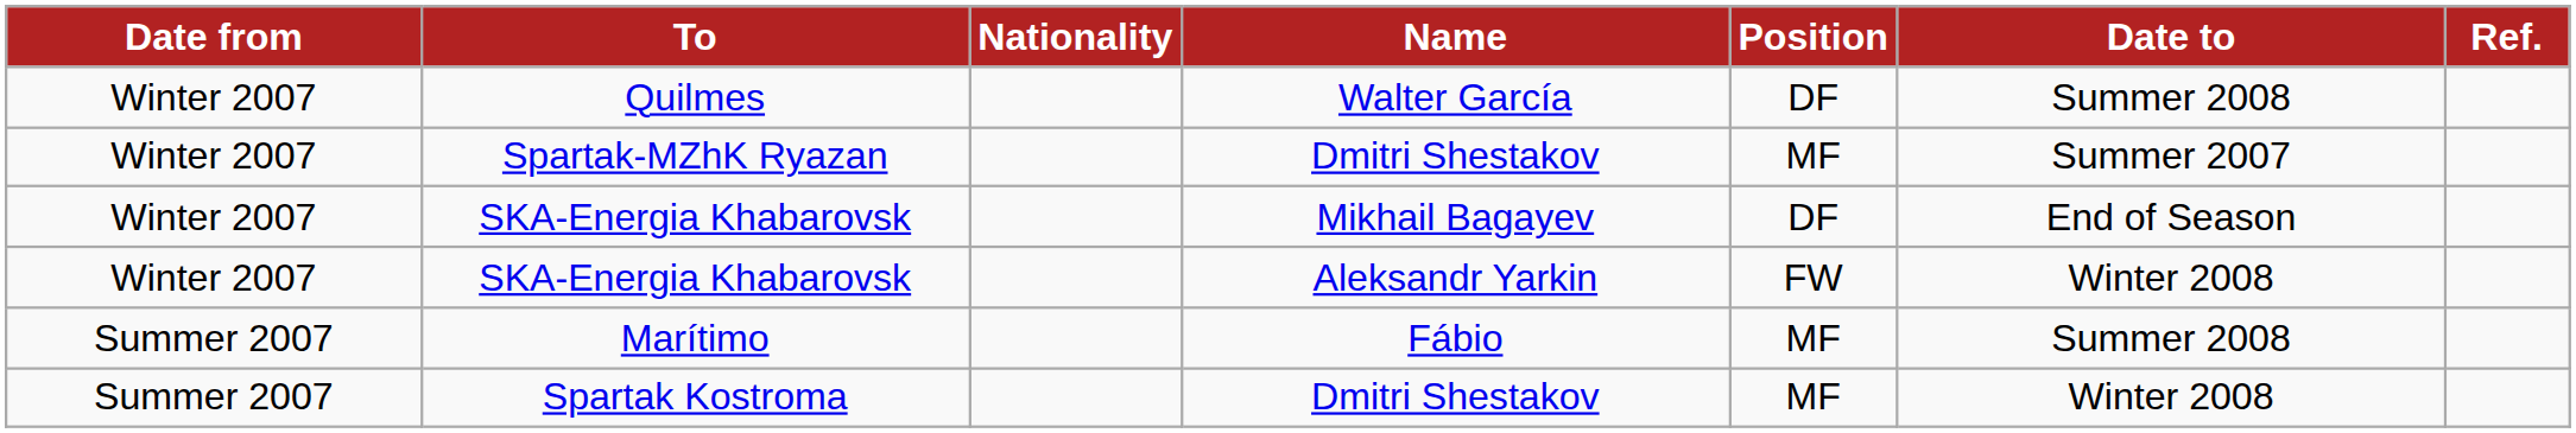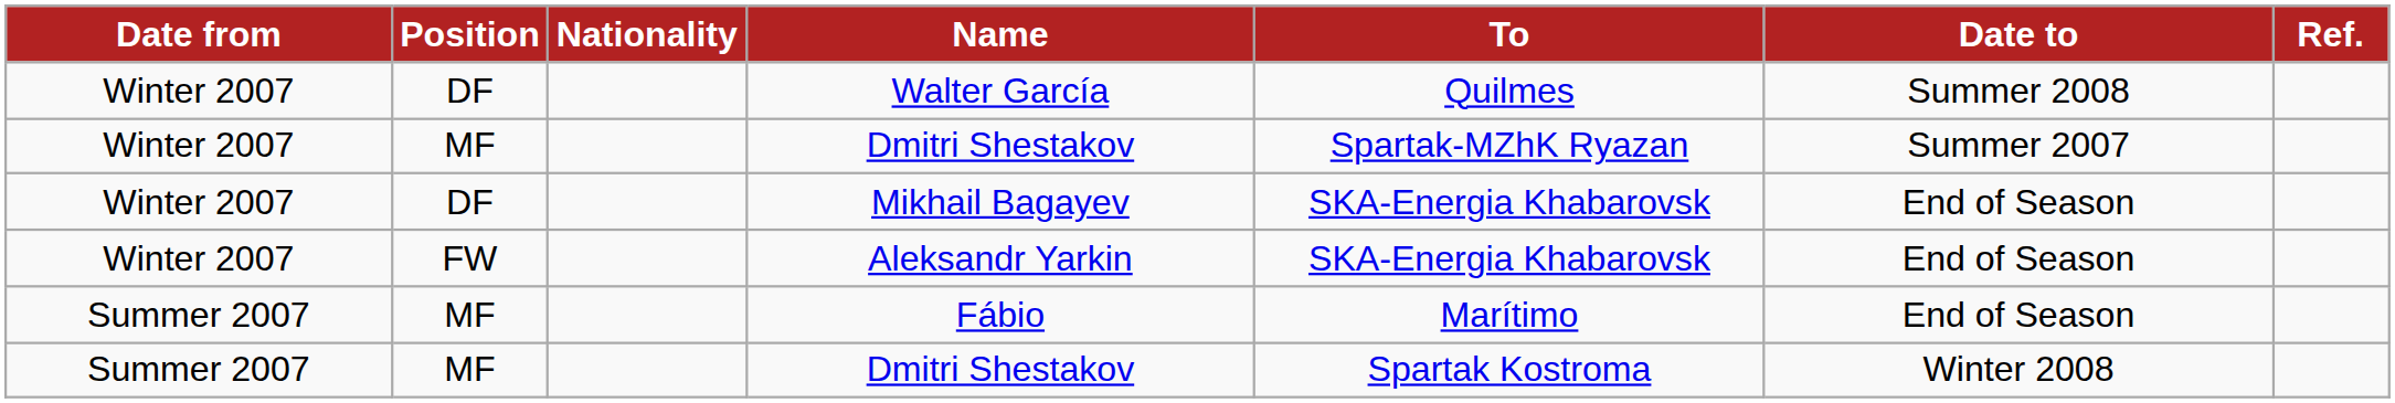 <table class="wikitable" style="text-align:center; font-size:90%; ">
 <tr>
 <th style="background:#B22222; color:white; width:150px;">Date from</th>
-<th style="background:#B22222; color:white; width:200px;">To</th>
+<th style="background:#B22222; color:white; width:50px;">Position</th>
 <th style="background:#B22222; color:white; width:50px;">Nationality</th>
 <th style="background:#B22222; color:white; width:200px;">Name</th>
-<th style="background:#B22222; color:white; width:50px;">Position</th>
+<th style="background:#B22222; color:white; width:200px;">To</th>
 <th style="background:#B22222; color:white; width:200px;">Date to</th>
 <th style="background:#B22222; color:white; width:40px;">Ref.</th>
 </tr>
 <tr>
 <td>Winter 2007</td>
-<td><a href='#'>Quilmes</a></td>
+<td>DF</td>
 <td></td>
 <td><a href='#'>Walter García</a></td>
-<td>DF</td>
+<td><a href='#'>Quilmes</a></td>
 <td>Summer 2008</td>
 <td></td>
 </tr>
 <tr>
 <td>Winter 2007</td>
-<td><a href='#'>Spartak-MZhK Ryazan</a></td>
+<td>MF</td>
 <td></td>
 <td><a href='#'>Dmitri Shestakov</a></td>
-<td>MF</td>
+<td><a href='#'>Spartak-MZhK Ryazan</a></td>
 <td>Summer 2007</td>
 <td></td>
 </tr>
 <tr>
 <td>Winter 2007</td>
-<td><a href='#'>SKA-Energia Khabarovsk</a></td>
+<td>DF</td>
 <td></td>
 <td><a href='#'>Mikhail Bagayev</a></td>
-<td>DF</td>
+<td><a href='#'>SKA-Energia Khabarovsk</a></td>
 <td>End of Season</td>
 <td></td>
 </tr>
 <tr>
 <td>Winter 2007</td>
-<td><a href='#'>SKA-Energia Khabarovsk</a></td>
+<td>FW</td>
 <td></td>
 <td><a href='#'>Aleksandr Yarkin</a></td>
-<td>FW</td>
-<td>Winter 2008</td>
+<td><a href='#'>SKA-Energia Khabarovsk</a></td>
+<td>End of Season</td>
 <td></td>
 </tr>
 <tr>
 <td>Summer 2007</td>
-<td><a href='#'>Marítimo</a></td>
+<td>MF</td>
 <td></td>
 <td><a href='#'>Fábio</a></td>
-<td>MF</td>
-<td>Summer 2008</td>
+<td><a href='#'>Marítimo</a></td>
+<td>End of Season</td>
 <td></td>
 </tr>
 <tr>
 <td>Summer 2007</td>
-<td><a href='#'>Spartak Kostroma</a></td>
+<td>MF</td>
 <td></td>
 <td><a href='#'>Dmitri Shestakov</a></td>
-<td>MF</td>
+<td><a href='#'>Spartak Kostroma</a></td>
 <td>Winter 2008</td>
 <td></td>
 </tr>
 </table>
